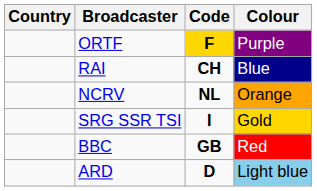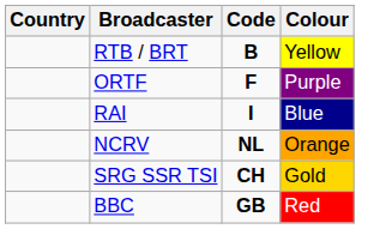 <table class="wikitable sortable">
 <tr>
 <th>Country</th>
 <th>Broadcaster</th>
 <th>Code</th>
 <th>Colour</th>
 </tr>
 <tr>
 <td></td>
+<td><a href='#'>RTB</a> / <a href='#'>BRT</a></td>
+<td align="center"><strong>B</strong></td>
+<td style="background:yellow">Yellow</td>
+</tr>
+<tr>
+<td></td>
 <td><a href='#'>ORTF</a></td>
-<td align="center" style="background: gold;"><strong>F</strong></td>
+<td align="center"><strong>F</strong></td>
 <td style="background:purple; color: white">Purple</td>
 </tr>
 <tr>
 <td></td>
 <td><a href='#'>RAI</a></td>
-<td align="center"><strong>CH</strong></td>
+<td align="center"><strong>I</strong></td>
 <td style="background:darkblue; color: white">Blue</td>
 </tr>
 <tr>
 <td></td>
 <td><a href='#'>NCRV</a></td>
 <td align="center"><strong>NL</strong></td>
 <td style="background:orange">Orange</td>
 </tr>
 <tr>
 <td></td>
 <td><a href='#'>SRG SSR TSI</a></td>
-<td align="center"><strong>I</strong></td>
+<td align="center"><strong>CH</strong></td>
 <td style="background:gold">Gold</td>
 </tr>
 <tr>
 <td></td>
 <td><a href='#'>BBC</a></td>
 <td align="center"><strong>GB</strong></td>
 <td style="background:red; color: white">Red</td>
 </tr>
-<tr>
-<td></td>
-<td><a href='#'>ARD</a></td>
-<td align="center"><strong>D</strong></td>
-<td style="background:skyblue">Light blue</td>
-</tr>
 </table>
